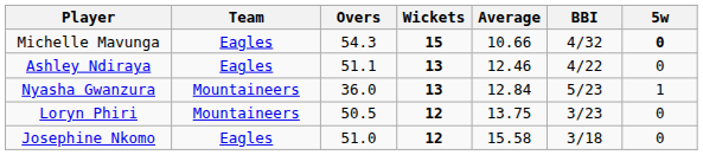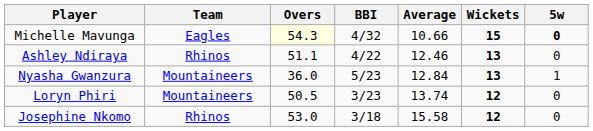 <table class="wikitable" style="text-align:center">
 <tr>
 <th width=140>Player</th>
 <th width=125>Team</th>
 <th width=60>Overs</th>
+<th width=60>BBI</th>
+<th width=60>Average</th>
 <th width=60>Wickets</th>
-<th width=60>Average</th>
-<th width=60>BBI</th>
 <th width=60>5w</th>
 </tr>
 <tr>
 <td>Michelle Mavunga</td>
 <td><a href='#'>Eagles</a></td>
-<td>54.3</td>
+<td style="background: lightyellow;">54.3</td>
+<td>4/32</td>
+<td>10.66</td>
 <td><strong>15</strong></td>
-<td>10.66</td>
-<td>4/32</td>
 <td><strong>0</strong></td>
 </tr>
 <tr>
 <td><a href='#'>Ashley Ndiraya</a></td>
-<td><a href='#'>Eagles</a></td>
+<td><a href='#'>Rhinos</a></td>
 <td>51.1</td>
+<td>4/22</td>
+<td>12.46</td>
 <td><strong>13</strong></td>
-<td>12.46</td>
-<td>4/22</td>
 <td>0</td>
 </tr>
 <tr>
 <td><a href='#'>Nyasha Gwanzura</a></td>
 <td><a href='#'>Mountaineers</a></td>
 <td>36.0</td>
+<td>5/23</td>
+<td>12.84</td>
 <td><strong>13</strong></td>
-<td>12.84</td>
-<td>5/23</td>
 <td>1</td>
 </tr>
 <tr>
 <td><a href='#'>Loryn Phiri</a></td>
 <td><a href='#'>Mountaineers</a></td>
 <td>50.5</td>
+<td>3/23</td>
+<td>13.74</td>
 <td><strong>12</strong></td>
-<td>13.75</td>
-<td>3/23</td>
 <td>0</td>
 </tr>
 <tr>
 <td><a href='#'>Josephine Nkomo</a></td>
-<td><a href='#'>Eagles</a></td>
-<td>51.0</td>
+<td><a href='#'>Rhinos</a></td>
+<td>53.0</td>
+<td>3/18</td>
+<td>15.58</td>
 <td><strong>12</strong></td>
-<td>15.58</td>
-<td>3/18</td>
 <td>0</td>
 </tr>
 </table>
